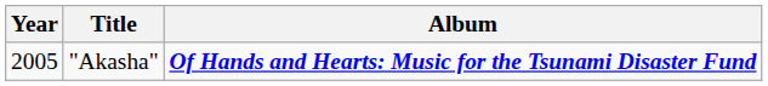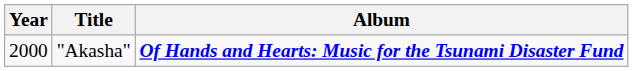 <table class="wikitable">
 <tr>
 <th>Year</th>
 <th>Title</th>
 <th>Album</th>
 </tr>
 <tr>
-<td>2005</td>
+<td>2000</td>
 <td>"Akasha"</td>
 <td><strong><em><a href='#'>Of Hands and Hearts: Music for the Tsunami Disaster Fund</a></em></strong></td>
 </tr>
 </table>
